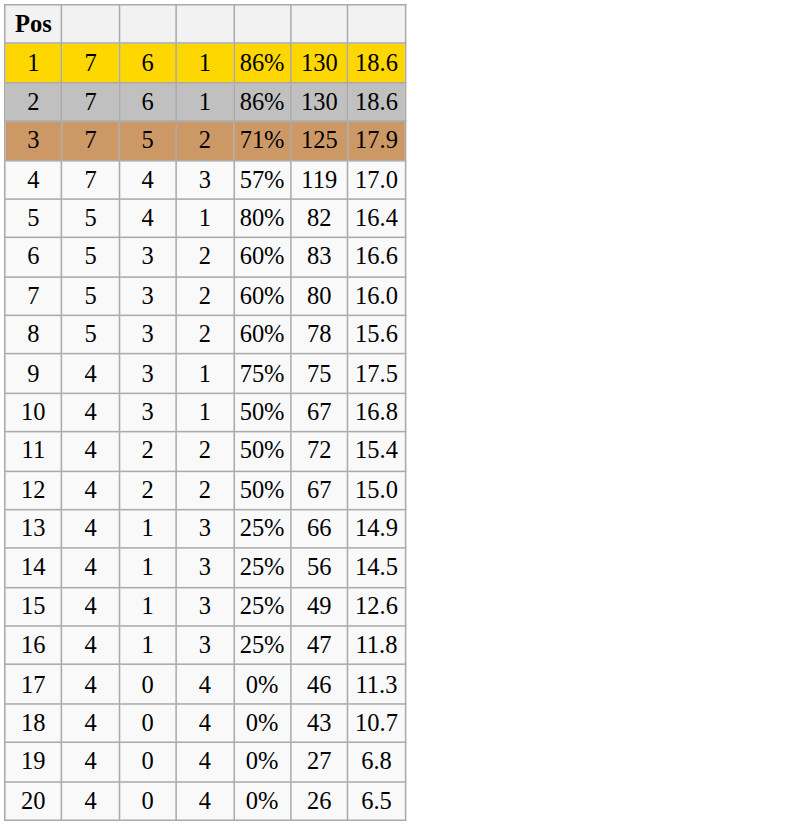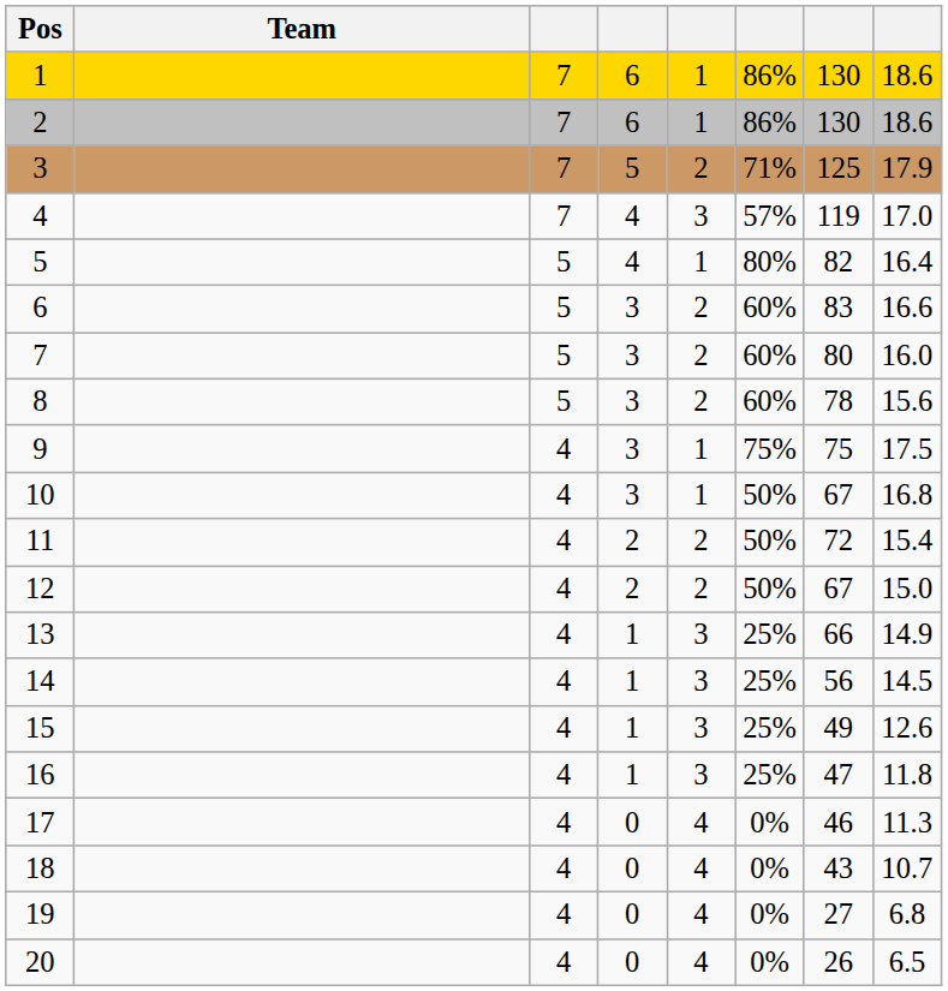 <table class="wikitable" style="text-align:center">
 <tr>
 <th width=30>Pos</th>
+<th width=240>Team</th>
 <th width=30></th>
 <th width=30></th>
 <th width=30></th>
 <th width=30></th>
 <th width=30></th>
 <th width=30></th>
 </tr>
 <tr bgcolor=gold>
 <td>1</td>
+<td align=left></td>
 <td>7</td>
 <td>6</td>
 <td>1</td>
 <td>86%</td>
 <td>130</td>
 <td>18.6</td>
 </tr>
 <tr bgcolor=silver>
 <td>2</td>
+<td align=left></td>
 <td>7</td>
 <td>6</td>
 <td>1</td>
 <td>86%</td>
 <td>130</td>
 <td>18.6</td>
 </tr>
 <tr bgcolor=cc9966>
 <td>3</td>
+<td align=left></td>
 <td>7</td>
 <td>5</td>
 <td>2</td>
 <td>71%</td>
 <td>125</td>
 <td>17.9</td>
 </tr>
 <tr>
 <td>4</td>
+<td align=left></td>
 <td>7</td>
 <td>4</td>
 <td>3</td>
 <td>57%</td>
 <td>119</td>
 <td>17.0</td>
 </tr>
 <tr>
 <td>5</td>
+<td align=left></td>
 <td>5</td>
 <td>4</td>
 <td>1</td>
 <td>80%</td>
 <td>82</td>
 <td>16.4</td>
 </tr>
 <tr>
 <td>6</td>
+<td align=left></td>
 <td>5</td>
 <td>3</td>
 <td>2</td>
 <td>60%</td>
 <td>83</td>
 <td>16.6</td>
 </tr>
 <tr>
 <td>7</td>
+<td align=left></td>
 <td>5</td>
 <td>3</td>
 <td>2</td>
 <td>60%</td>
 <td>80</td>
 <td>16.0</td>
 </tr>
 <tr>
 <td>8</td>
+<td align=left></td>
 <td>5</td>
 <td>3</td>
 <td>2</td>
 <td>60%</td>
 <td>78</td>
 <td>15.6</td>
 </tr>
 <tr>
 <td>9</td>
+<td align=left></td>
 <td>4</td>
 <td>3</td>
 <td>1</td>
 <td>75%</td>
 <td>75</td>
 <td>17.5</td>
 </tr>
 <tr>
 <td>10</td>
+<td align=left></td>
 <td>4</td>
 <td>3</td>
 <td>1</td>
 <td>50%</td>
 <td>67</td>
 <td>16.8</td>
 </tr>
 <tr>
 <td>11</td>
+<td align=left></td>
 <td>4</td>
 <td>2</td>
 <td>2</td>
 <td>50%</td>
 <td>72</td>
 <td>15.4</td>
 </tr>
 <tr>
 <td>12</td>
+<td align=left></td>
 <td>4</td>
 <td>2</td>
 <td>2</td>
 <td>50%</td>
 <td>67</td>
 <td>15.0</td>
 </tr>
 <tr>
 <td>13</td>
+<td align=left></td>
 <td>4</td>
 <td>1</td>
 <td>3</td>
 <td>25%</td>
 <td>66</td>
 <td>14.9</td>
 </tr>
 <tr>
 <td>14</td>
+<td align=left></td>
 <td>4</td>
 <td>1</td>
 <td>3</td>
 <td>25%</td>
 <td>56</td>
 <td>14.5</td>
 </tr>
 <tr>
 <td>15</td>
+<td align=left></td>
 <td>4</td>
 <td>1</td>
 <td>3</td>
 <td>25%</td>
 <td>49</td>
 <td>12.6</td>
 </tr>
 <tr>
 <td>16</td>
+<td align=left></td>
 <td>4</td>
 <td>1</td>
 <td>3</td>
 <td>25%</td>
 <td>47</td>
 <td>11.8</td>
 </tr>
 <tr>
 <td>17</td>
+<td align=left></td>
 <td>4</td>
 <td>0</td>
 <td>4</td>
 <td>0%</td>
 <td>46</td>
 <td>11.3</td>
 </tr>
 <tr>
 <td>18</td>
+<td align=left></td>
 <td>4</td>
 <td>0</td>
 <td>4</td>
 <td>0%</td>
 <td>43</td>
 <td>10.7</td>
 </tr>
 <tr>
 <td>19</td>
+<td align=left></td>
 <td>4</td>
 <td>0</td>
 <td>4</td>
 <td>0%</td>
 <td>27</td>
 <td>6.8</td>
 </tr>
 <tr>
 <td>20</td>
+<td align=left></td>
 <td>4</td>
 <td>0</td>
 <td>4</td>
 <td>0%</td>
 <td>26</td>
 <td>6.5</td>
 </tr>
 </table>
